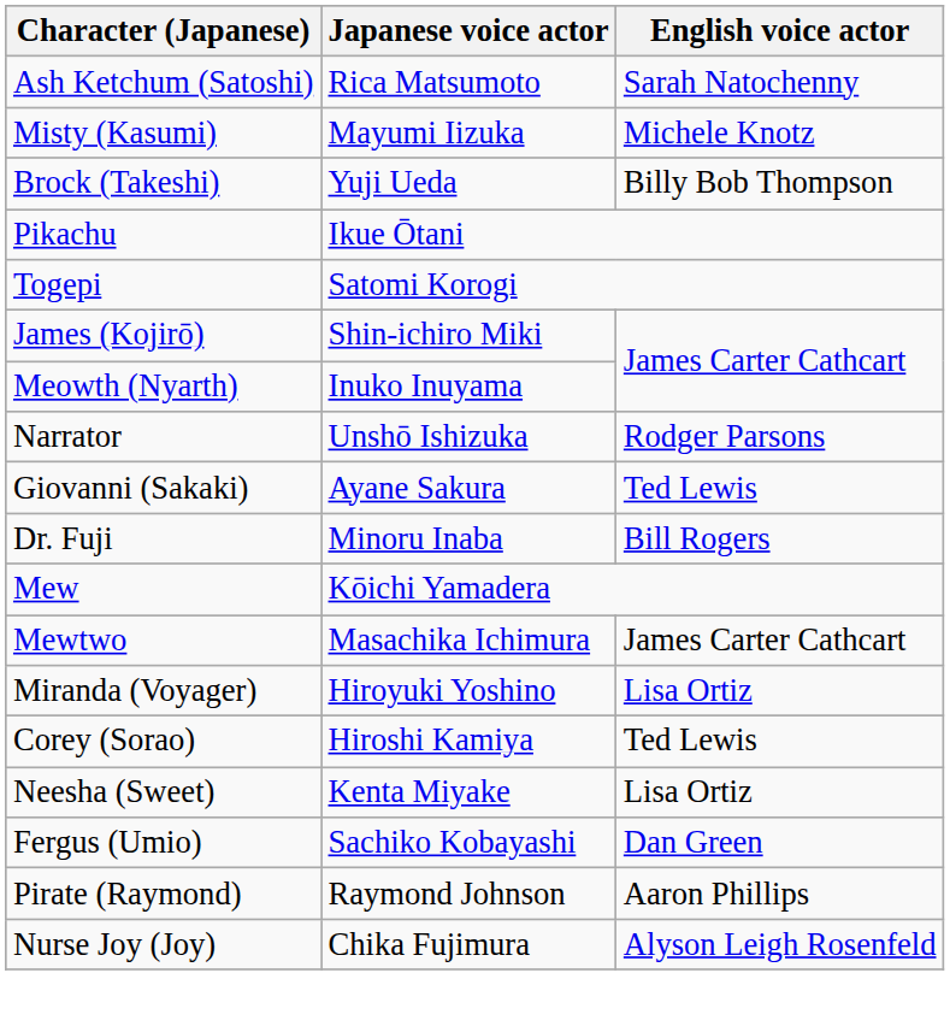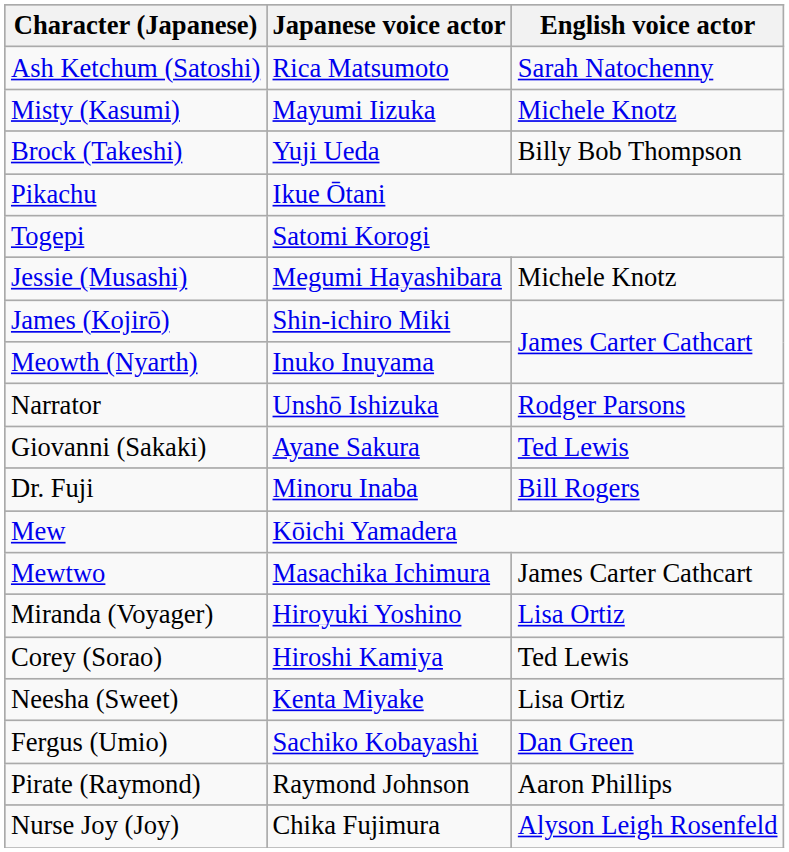 <table class="wikitable">
 <tr>
 <th>Character (Japanese)</th>
 <th>Japanese voice actor</th>
 <th>English voice actor</th>
 </tr>
 <tr>
 <td><a href='#'>Ash Ketchum (Satoshi)</a></td>
 <td><a href='#'>Rica Matsumoto</a></td>
 <td><a href='#'>Sarah Natochenny</a></td>
 </tr>
 <tr>
 <td><a href='#'>Misty (Kasumi)</a></td>
 <td><a href='#'>Mayumi Iizuka</a></td>
 <td><a href='#'>Michele Knotz</a></td>
 </tr>
 <tr>
 <td><a href='#'>Brock (Takeshi)</a></td>
 <td><a href='#'>Yuji Ueda</a></td>
 <td>Billy Bob Thompson</td>
 </tr>
 <tr>
 <td><a href='#'>Pikachu</a></td>
 <td colspan = "2"><div><a href='#'>Ikue Ōtani</a></div></td>
 </tr>
 <tr>
 <td><a href='#'>Togepi</a></td>
 <td colspan = "2"><div><a href='#'>Satomi Korogi</a></div></td>
+</tr>
+<tr>
+<td><a href='#'>Jessie (Musashi)</a></td>
+<td><a href='#'>Megumi Hayashibara</a></td>
+<td>Michele Knotz</td>
 </tr>
 <tr>
 <td><a href='#'>James (Kojirō)</a></td>
 <td><a href='#'>Shin-ichiro Miki</a></td>
 <td rowspan="2"><a href='#'>James Carter Cathcart</a></td>
 </tr>
 <tr>
 <td><a href='#'>Meowth (Nyarth)</a></td>
 <td><a href='#'>Inuko Inuyama</a></td>
 </tr>
 <tr>
 <td>Narrator</td>
 <td><a href='#'>Unshō Ishizuka</a></td>
 <td><a href='#'>Rodger Parsons</a></td>
 </tr>
 <tr>
 <td>Giovanni (Sakaki)</td>
 <td><a href='#'>Ayane Sakura</a></td>
 <td><a href='#'>Ted Lewis</a></td>
 </tr>
 <tr>
 <td>Dr. Fuji</td>
 <td><a href='#'>Minoru Inaba</a></td>
 <td><a href='#'>Bill Rogers</a></td>
 </tr>
 <tr>
 <td><a href='#'>Mew</a></td>
 <td colspan = "2"><div><a href='#'>Kōichi Yamadera</a></div></td>
 </tr>
 <tr>
 <td><a href='#'>Mewtwo</a></td>
 <td><a href='#'>Masachika Ichimura</a></td>
 <td>James Carter Cathcart</td>
 </tr>
 <tr>
 <td>Miranda (Voyager)</td>
 <td><a href='#'>Hiroyuki Yoshino</a></td>
 <td><a href='#'>Lisa Ortiz</a></td>
 </tr>
 <tr>
 <td>Corey (Sorao)</td>
 <td><a href='#'>Hiroshi Kamiya</a></td>
 <td>Ted Lewis</td>
 </tr>
 <tr>
 <td>Neesha (Sweet)</td>
 <td><a href='#'>Kenta Miyake</a></td>
 <td>Lisa Ortiz</td>
 </tr>
 <tr>
 <td>Fergus (Umio)</td>
 <td><a href='#'>Sachiko Kobayashi</a></td>
 <td><a href='#'>Dan Green</a></td>
 </tr>
 <tr>
 <td>Pirate (Raymond)</td>
 <td>Raymond Johnson</td>
 <td>Aaron Phillips</td>
 </tr>
 <tr>
 <td>Nurse Joy (Joy)</td>
 <td>Chika Fujimura</td>
 <td><a href='#'>Alyson Leigh Rosenfeld</a></td>
 </tr>
 </table>
